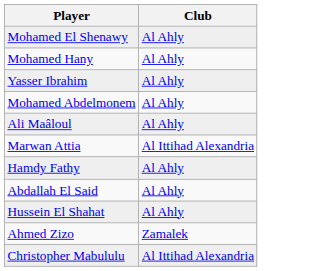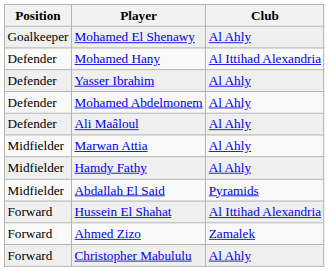 <table class="wikitable" style="font-size:95%">
 <tr>
+<th>Position</th>
 <th>Player</th>
 <th>Club</th>
 </tr>
 <tr style="background:#efefef">
+<td>Goalkeeper</td>
 <td> <a href='#'>Mohamed El Shenawy</a></td>
 <td><a href='#'>Al Ahly</a></td>
 </tr>
 <tr>
+<td>Defender</td>
 <td> <a href='#'>Mohamed Hany</a></td>
-<td><a href='#'>Al Ahly</a></td>
+<td><a href='#'>Al Ittihad Alexandria</a></td>
 </tr>
 <tr style="background:#efefef">
+<td>Defender</td>
 <td> <a href='#'>Yasser Ibrahim</a></td>
 <td><a href='#'>Al Ahly</a></td>
 </tr>
 <tr>
+<td>Defender</td>
 <td> <a href='#'>Mohamed Abdelmonem</a></td>
 <td><a href='#'>Al Ahly</a></td>
 </tr>
 <tr style="background:#efefef">
+<td>Defender</td>
 <td> <a href='#'>Ali Maâloul</a></td>
 <td><a href='#'>Al Ahly</a></td>
 </tr>
 <tr>
+<td>Midfielder</td>
 <td> <a href='#'>Marwan Attia</a></td>
-<td><a href='#'>Al Ittihad Alexandria</a></td>
+<td><a href='#'>Al Ahly</a></td>
 </tr>
 <tr style="background:#efefef">
+<td>Midfielder</td>
 <td> <a href='#'>Hamdy Fathy</a></td>
 <td><a href='#'>Al Ahly</a></td>
 </tr>
 <tr>
+<td>Midfielder</td>
 <td> <a href='#'>Abdallah El Said</a></td>
-<td><a href='#'>Al Ahly</a></td>
+<td><a href='#'>Pyramids</a></td>
 </tr>
 <tr style="background:#efefef">
+<td>Forward</td>
 <td> <a href='#'>Hussein El Shahat</a></td>
-<td><a href='#'>Al Ahly</a></td>
+<td><a href='#'>Al Ittihad Alexandria</a></td>
 </tr>
 <tr>
+<td>Forward</td>
 <td> <a href='#'>Ahmed Zizo</a></td>
 <td><a href='#'>Zamalek</a></td>
 </tr>
 <tr style="background:#efefef">
+<td>Forward</td>
 <td> <a href='#'>Christopher Mabululu</a></td>
-<td><a href='#'>Al Ittihad Alexandria</a></td>
+<td><a href='#'>Al Ahly</a></td>
 </tr>
 </table>
